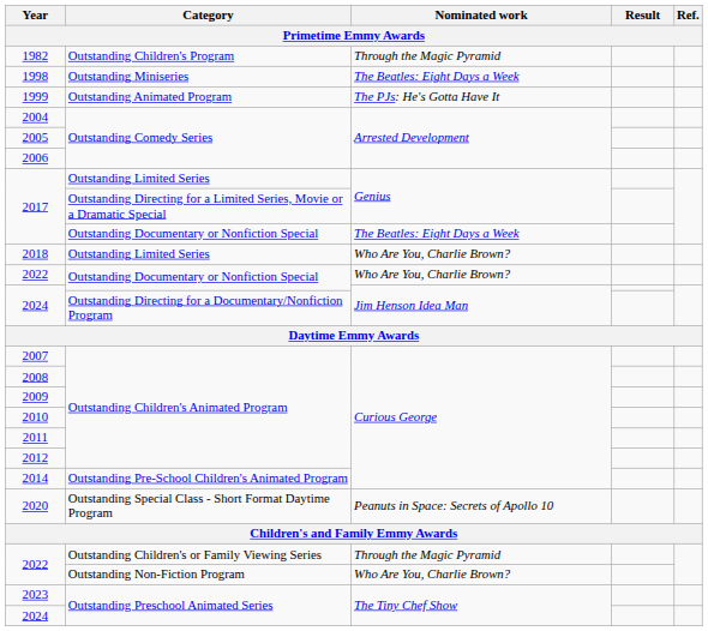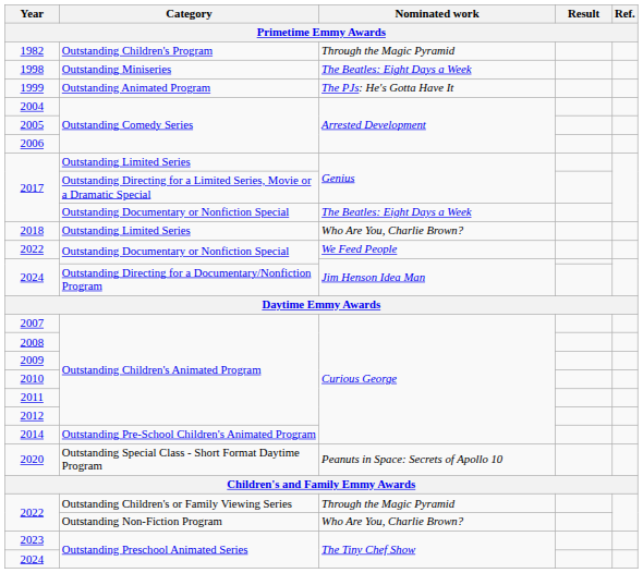 <table class=wikitable>
 <tr>
 <th scope="col" style="width:5em;">Year</th>
 <th scope="col" style="width:26em;">Category</th>
 <th scope="col" style="width:25em;">Nominated work</th>
 <th scope="col" style="width:5em;">Result</th>
 <th>Ref.</th>
 </tr>
 <tr>
 <th colspan=7><a href='#'>Primetime Emmy Awards</a></th>
 </tr>
 <tr>
 <td style="text-align:center;"><a href='#'>1982</a></td>
 <td><a href='#'>Outstanding Children's Program</a></td>
 <td><em>Through the Magic Pyramid</em></td>
 <td></td>
 <td style="text-align:center;"></td>
 </tr>
 <tr>
 <td style="text-align:center;"><a href='#'>1998</a></td>
 <td><a href='#'>Outstanding Miniseries</a></td>
 <td><em><a href='#'>The Beatles: Eight Days a Week</a></em></td>
 <td></td>
 <td style="text-align:center;"></td>
 </tr>
 <tr>
 <td style="text-align:center;"><a href='#'>1999</a></td>
 <td><a href='#'>Outstanding Animated Program</a></td>
 <td><em><a href='#'>The PJs</a>: He's Gotta Have It</em></td>
 <td></td>
 <td style="text-align:center;"></td>
 </tr>
 <tr>
 <td style="text-align:center;"><a href='#'>2004</a></td>
 <td rowspan="3"><a href='#'>Outstanding Comedy Series</a></td>
 <td rowspan="3"><em><a href='#'>Arrested Development</a></em></td>
 <td></td>
 <td style="text-align:center;"></td>
 </tr>
 <tr>
 <td style="text-align:center;"><a href='#'>2005</a></td>
 <td></td>
 <td style="text-align:center;"></td>
 </tr>
 <tr>
 <td style="text-align:center;"><a href='#'>2006</a></td>
 <td></td>
 <td style="text-align:center;"></td>
 </tr>
 <tr>
 <td style="text-align:center;", rowspan="3"><a href='#'>2017</a></td>
 <td><a href='#'>Outstanding Limited Series</a></td>
 <td rowspan="2"><em><a href='#'>Genius</a></em></td>
 <td></td>
 <td style="text-align:center;", rowspan=3></td>
 </tr>
 <tr>
 <td><a href='#'>Outstanding Directing for a Limited Series, Movie or a Dramatic Special</a></td>
 <td></td>
 </tr>
 <tr>
 <td><a href='#'>Outstanding Documentary or Nonfiction Special</a></td>
 <td><em><a href='#'>The Beatles: Eight Days a Week</a></em></td>
 <td></td>
 </tr>
 <tr>
 <td style="text-align:center;"><a href='#'>2018</a></td>
 <td><a href='#'>Outstanding Limited Series</a></td>
 <td><em>Who Are You, Charlie Brown?</em></td>
 <td></td>
 <td style="text-align:center;"></td>
 </tr>
 <tr>
 <td style="text-align:center;"><a href='#'>2022</a></td>
 <td rowspan="2"><a href='#'>Outstanding Documentary or Nonfiction Special</a></td>
-<td><em>Who Are You, Charlie Brown?</em></td>
+<td><em><a href='#'>We Feed People</a></em></td>
 <td></td>
 <td style="text-align:center;"></td>
 </tr>
 <tr>
 <td style="text-align:center;", rowspan="2"><a href='#'>2024</a></td>
 <td rowspan="2"><em><a href='#'>Jim Henson Idea Man</a></em></td>
 <td></td>
 <td style="text-align:center;", rowspan=2></td>
 </tr>
 <tr>
 <td><a href='#'>Outstanding Directing for a Documentary/Nonfiction Program</a></td>
 <td></td>
 </tr>
 <tr>
 <th colspan=5><a href='#'>Daytime Emmy Awards</a></th>
 </tr>
 <tr>
 <td style="text-align:center;"><a href='#'>2007</a></td>
 <td rowspan="6"><a href='#'>Outstanding Children's Animated Program</a></td>
 <td rowspan="7"><em><a href='#'>Curious George</a></em></td>
 <td></td>
 <td style="text-align:center;"></td>
 </tr>
 <tr>
 <td style="text-align:center;"><a href='#'>2008</a></td>
 <td></td>
 <td style="text-align:center;"></td>
 </tr>
 <tr>
 <td style="text-align:center;"><a href='#'>2009</a></td>
 <td></td>
 <td style="text-align:center;"></td>
 </tr>
 <tr>
 <td style="text-align:center;"><a href='#'>2010</a></td>
 <td></td>
 <td style="text-align:center;"></td>
 </tr>
 <tr>
 <td style="text-align:center;"><a href='#'>2011</a></td>
 <td></td>
 <td style="text-align:center;"></td>
 </tr>
 <tr>
 <td style="text-align:center;"><a href='#'>2012</a></td>
 <td></td>
 <td style="text-align:center;"></td>
 </tr>
 <tr>
 <td style="text-align:center;"><a href='#'>2014</a></td>
 <td><a href='#'>Outstanding Pre-School Children's Animated Program</a></td>
 <td></td>
 <td style="text-align:center;"></td>
 </tr>
 <tr>
 <td style="text-align:center;"><a href='#'>2020</a></td>
 <td>Outstanding Special Class - Short Format Daytime Program</td>
 <td><em>Peanuts in Space: Secrets of Apollo 10</em></td>
 <td></td>
 <td style="text-align:center;"></td>
 </tr>
 <tr>
 <th colspan=5><a href='#'>Children's and Family Emmy Awards</a></th>
 </tr>
 <tr>
 <td style="text-align:center;", rowspan="2"><a href='#'>2022</a></td>
 <td>Outstanding Children's or Family Viewing Series</td>
 <td><em>Through the Magic Pyramid</em></td>
 <td></td>
 <td rowspan="2" style="text-align:center;"></td>
 </tr>
 <tr>
 <td>Outstanding Non-Fiction Program</td>
 <td><em>Who Are You, Charlie Brown?</em></td>
 <td></td>
 </tr>
 <tr>
 <td style="text-align:center;"><a href='#'>2023</a></td>
 <td rowspan=2><a href='#'>Outstanding Preschool Animated Series</a></td>
 <td rowspan=2><em><a href='#'>The Tiny Chef Show</a></em></td>
 <td></td>
 <td style="text-align:center;"></td>
 </tr>
 <tr>
 <td style="text-align:center;"><a href='#'>2024</a></td>
 <td></td>
 <td style="text-align:center;"></td>
 </tr>
 </table>
